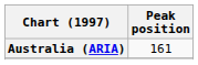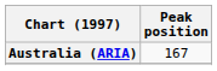 <table class="wikitable sortable plainrowheaders" style="text-align:center">
 <tr>
 <th>Chart (1997)</th>
 <th>Peak<br>position</th>
 </tr>
 <tr>
 <th scope="row">Australia (<a href='#'>ARIA</a>)</th>
-<td>161</td>
+<td>167</td>
 </tr>
 <tr>
 </tr>
 <tr>
 </tr>
 <tr>
 </tr>
 <tr>
 </tr>
 <tr>
 </tr>
 <tr>
 </tr>
 <tr>
 </tr>
 <tr>
 </tr>
 <tr>
 </tr>
 </table>
